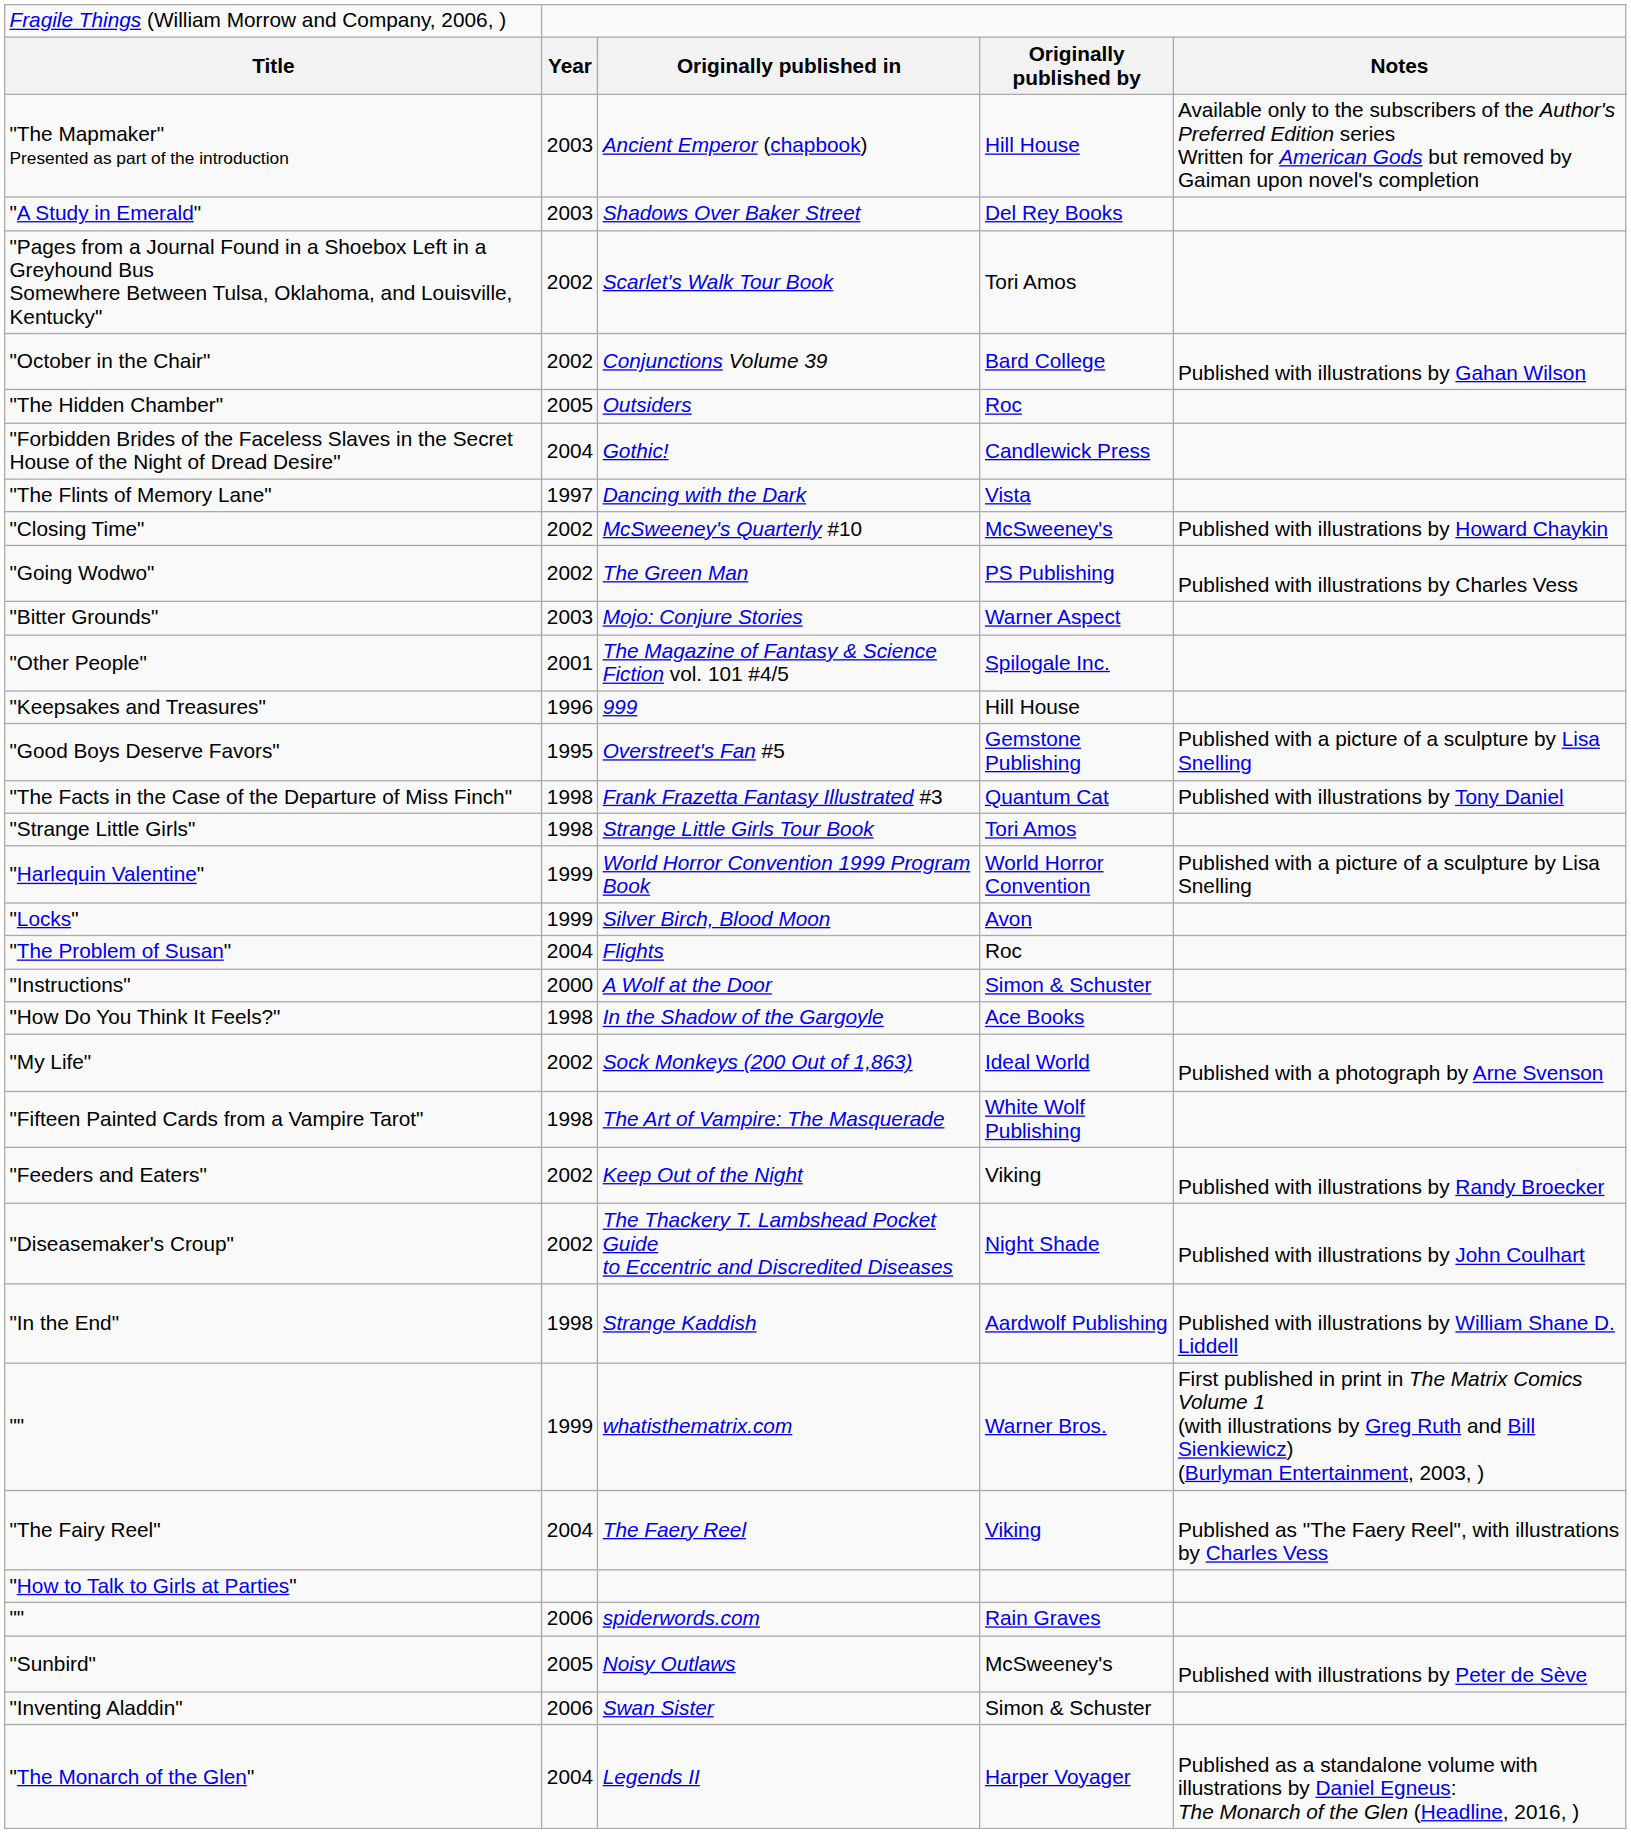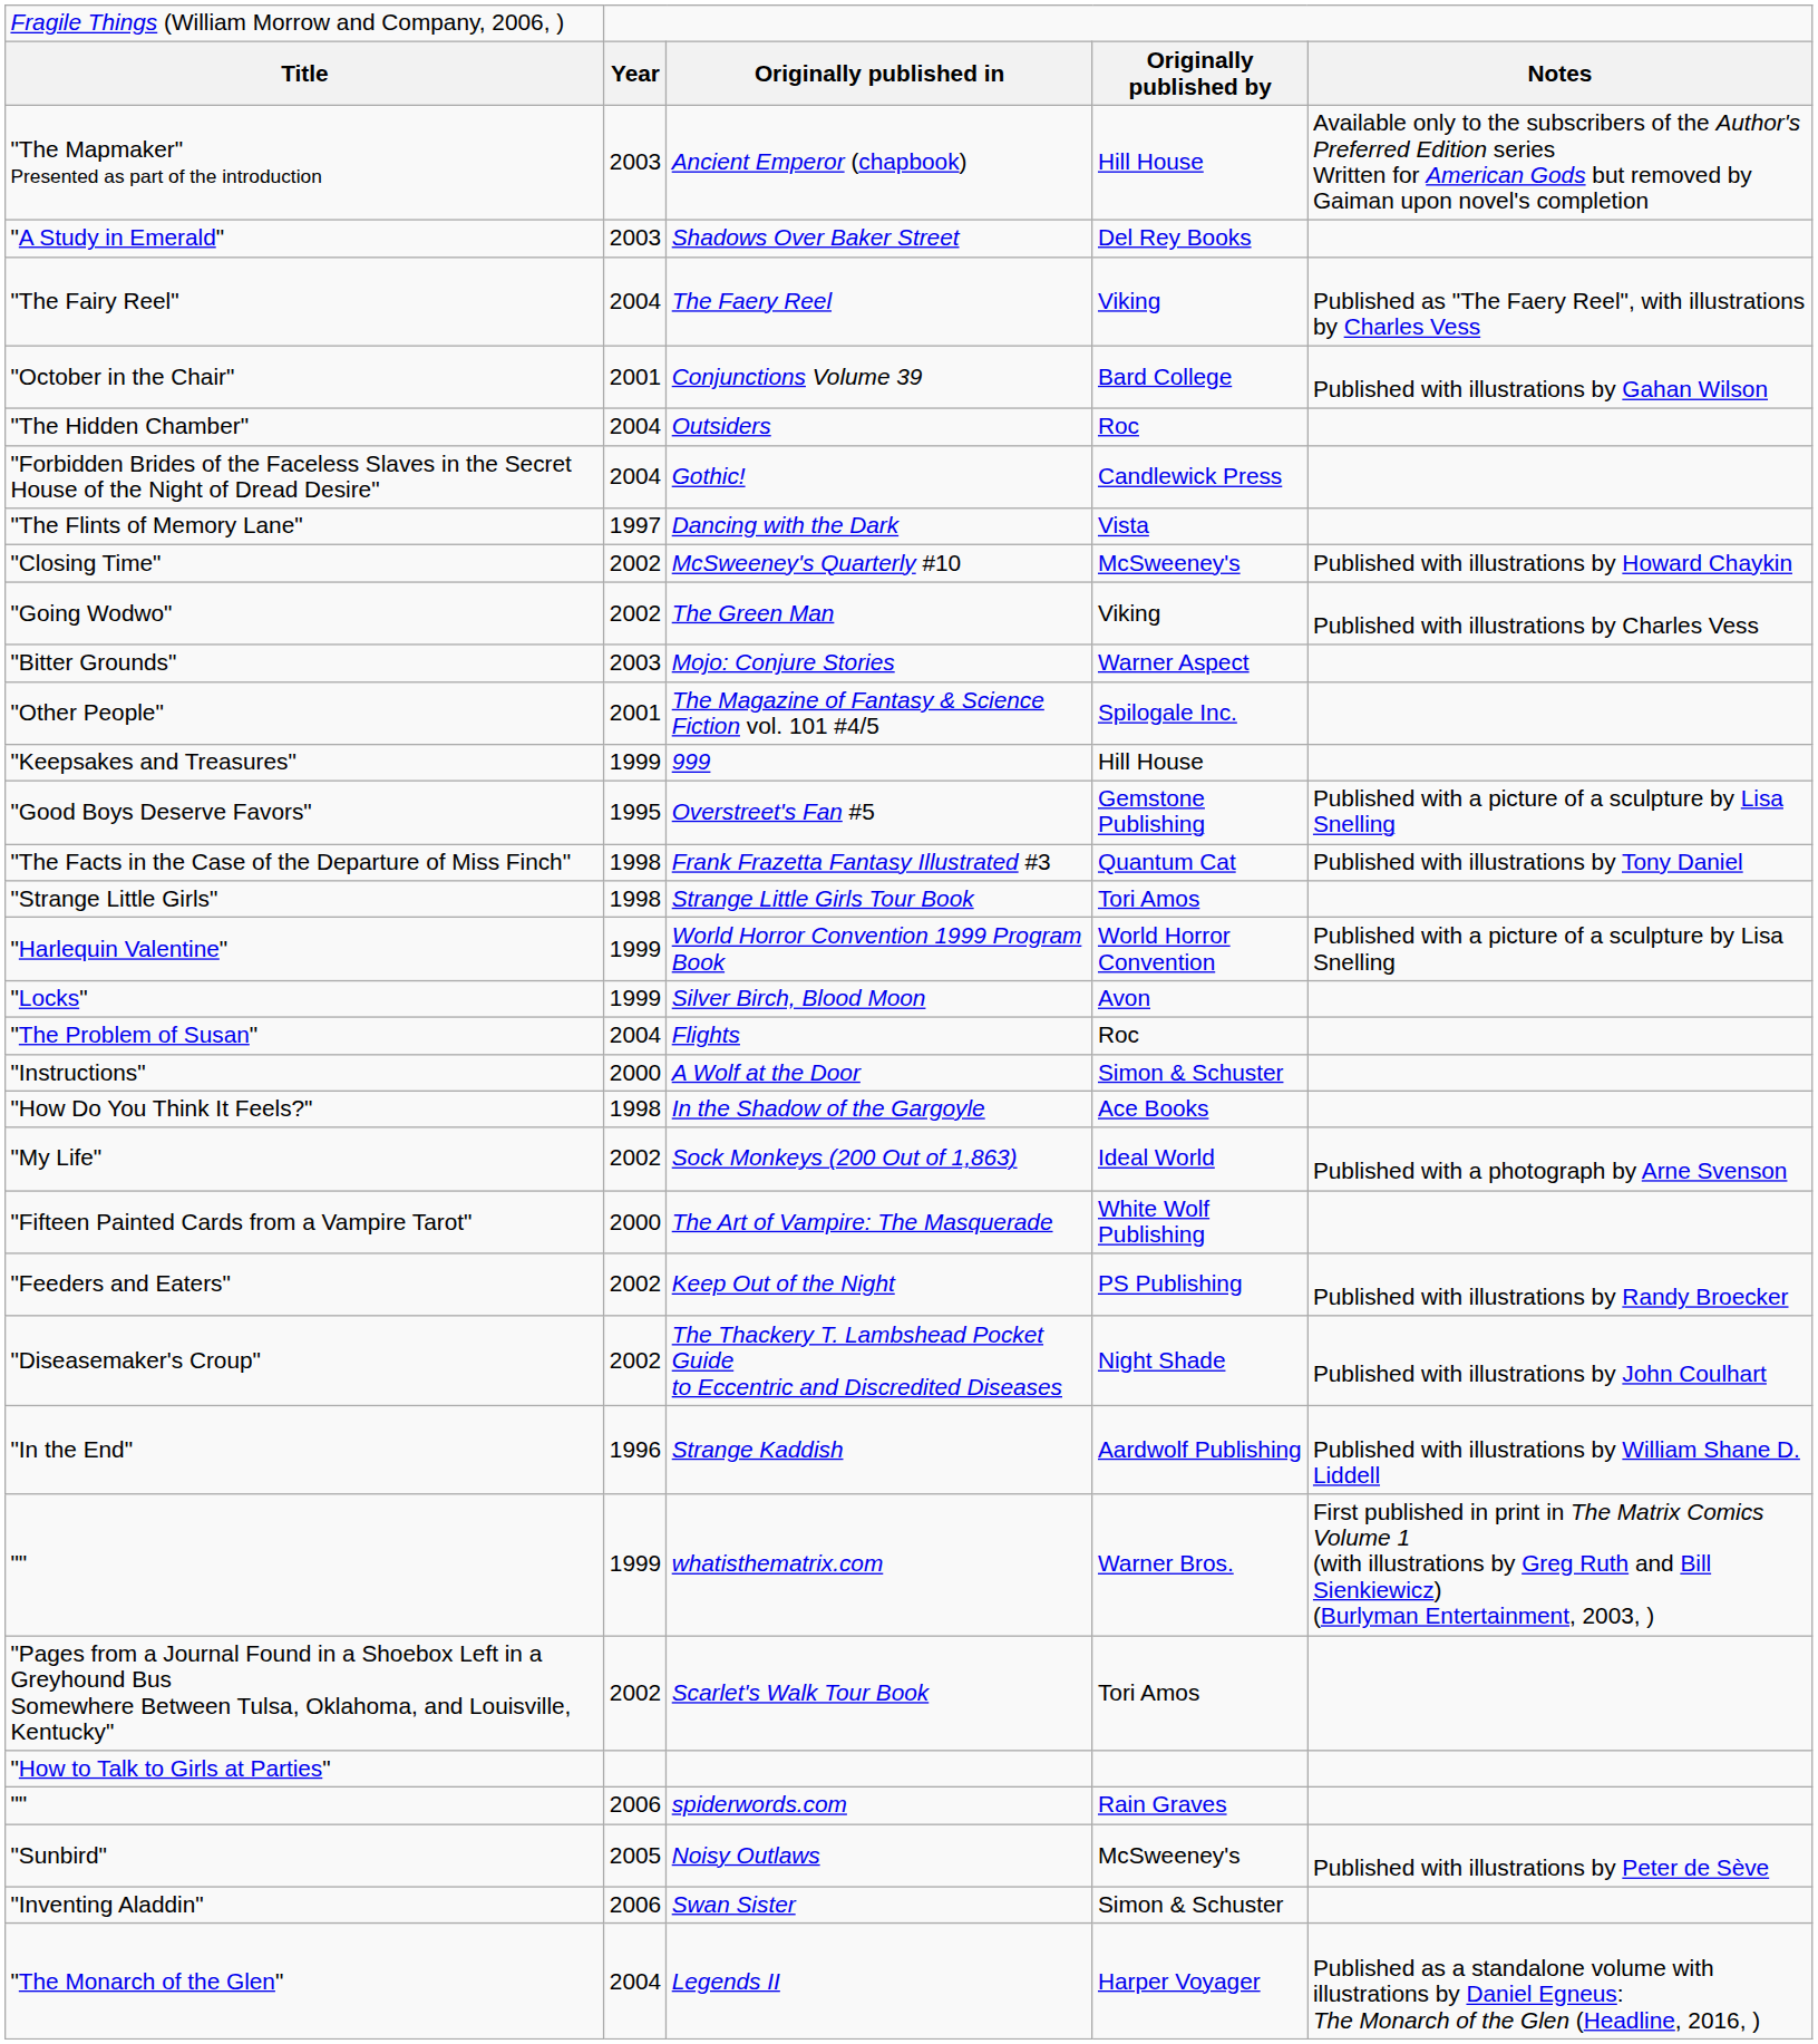 <table role="presentation" class="wikitable mw-collapsible autocollapse">
 <tr>
 <td><em><a href='#'>Fragile Things</a></em> (William Morrow and Company, 2006, )</td>
 </tr>
 <tr>
 <th>Title</th>
 <th>Year</th>
 <th>Originally published in</th>
 <th>Originally published by</th>
 <th>Notes</th>
 </tr>
 <tr>
 <td>"The Mapmaker"<br><small>Presented as part of the introduction</small></td>
 <td>2003</td>
 <td><em><a href='#'>Ancient Emperor</a></em> (<a href='#'>chapbook</a>)</td>
 <td><a href='#'>Hill House</a></td>
 <td>Available only to the subscribers of the <em>Author's Preferred Edition</em> series<br>Written for <em><a href='#'>American Gods</a></em> but removed by Gaiman upon novel's completion</td>
 </tr>
 <tr>
 <td>"<a href='#'>A Study in Emerald</a>"</td>
 <td>2003</td>
 <td><em><a href='#'>Shadows Over Baker Street</a></em></td>
 <td><a href='#'>Del Rey Books</a></td>
 <td></td>
 </tr>
 <tr>
-<td>"Pages from a Journal Found in a Shoebox Left in a Greyhound Bus<br>Somewhere Between Tulsa, Oklahoma, and Louisville, Kentucky"</td>
-<td>2002</td>
-<td><em><a href='#'>Scarlet's Walk Tour Book</a></em></td>
-<td>Tori Amos</td>
-<td></td>
+<td>"The Fairy Reel"</td>
+<td>2004</td>
+<td><em><a href='#'>The Faery Reel</a></em></td>
+<td><a href='#'>Viking</a></td>
+<td><br>Published as "The Faery Reel", with illustrations by <a href='#'>Charles Vess</a></td>
 </tr>
 <tr>
 <td>"October in the Chair"</td>
-<td>2002</td>
+<td>2001</td>
 <td><em><a href='#'>Conjunctions</a> Volume 39</em></td>
 <td><a href='#'>Bard College</a></td>
 <td><br>Published with illustrations by <a href='#'>Gahan Wilson</a></td>
 </tr>
 <tr>
 <td>"The Hidden Chamber"</td>
-<td>2005</td>
+<td>2004</td>
 <td><em><a href='#'>Outsiders</a></em></td>
 <td><a href='#'>Roc</a></td>
 <td></td>
 </tr>
 <tr>
 <td>"Forbidden Brides of the Faceless Slaves in the Secret House of the Night of Dread Desire"</td>
 <td>2004</td>
 <td><em><a href='#'>Gothic!</a></em></td>
 <td><a href='#'>Candlewick Press</a></td>
 <td></td>
 </tr>
 <tr>
 <td>"The Flints of Memory Lane"</td>
 <td>1997</td>
 <td><em><a href='#'>Dancing with the Dark</a></em></td>
 <td><a href='#'>Vista</a></td>
 <td></td>
 </tr>
 <tr>
 <td>"Closing Time"</td>
 <td>2002</td>
 <td><em><a href='#'>McSweeney's Quarterly</a></em> #10</td>
 <td><a href='#'>McSweeney's</a></td>
 <td>Published with illustrations by <a href='#'>Howard Chaykin</a></td>
 </tr>
 <tr>
 <td>"Going Wodwo"</td>
 <td>2002</td>
 <td><em><a href='#'>The Green Man</a></em></td>
-<td><a href='#'>PS Publishing</a></td>
+<td>Viking</td>
 <td><br>Published with illustrations by Charles Vess</td>
 </tr>
 <tr>
 <td>"Bitter Grounds"</td>
 <td>2003</td>
 <td><em><a href='#'>Mojo: Conjure Stories</a></em></td>
 <td><a href='#'>Warner Aspect</a></td>
 <td></td>
 </tr>
 <tr>
 <td>"Other People"</td>
 <td>2001</td>
 <td><em><a href='#'>The Magazine of Fantasy & Science Fiction</a></em> vol. 101 #4/5</td>
 <td><a href='#'>Spilogale Inc.</a></td>
 <td></td>
 </tr>
 <tr>
 <td>"Keepsakes and Treasures"</td>
-<td>1996</td>
+<td>1999</td>
 <td><em><a href='#'>999</a></em></td>
 <td>Hill House</td>
 <td></td>
 </tr>
 <tr>
 <td>"Good Boys Deserve Favors"</td>
 <td>1995</td>
 <td><em><a href='#'>Overstreet's Fan</a></em> #5</td>
 <td><a href='#'>Gemstone Publishing</a></td>
 <td>Published with a picture of a sculpture by <a href='#'>Lisa Snelling</a></td>
 </tr>
 <tr>
 <td>"The Facts in the Case of the Departure of Miss Finch"</td>
 <td>1998</td>
 <td><em><a href='#'>Frank Frazetta Fantasy Illustrated</a></em> #3</td>
 <td><a href='#'>Quantum Cat</a></td>
 <td>Published with illustrations by <a href='#'>Tony Daniel</a></td>
 </tr>
 <tr>
 <td>"Strange Little Girls"</td>
 <td>1998</td>
 <td><em><a href='#'>Strange Little Girls Tour Book</a></em></td>
 <td><a href='#'>Tori Amos</a></td>
 <td></td>
 </tr>
 <tr>
 <td>"<a href='#'>Harlequin Valentine</a>"</td>
 <td>1999</td>
 <td><em><a href='#'>World Horror Convention 1999 Program Book</a></em></td>
 <td><a href='#'>World Horror Convention</a></td>
 <td>Published with a picture of a sculpture by Lisa Snelling</td>
 </tr>
 <tr>
 <td>"<a href='#'>Locks</a>"</td>
 <td>1999</td>
 <td><em><a href='#'>Silver Birch, Blood Moon</a></em></td>
 <td><a href='#'>Avon</a></td>
 <td></td>
 </tr>
 <tr>
 <td>"<a href='#'>The Problem of Susan</a>"</td>
 <td>2004</td>
 <td><em><a href='#'>Flights</a></em></td>
 <td>Roc</td>
 <td></td>
 </tr>
 <tr>
 <td>"Instructions"</td>
 <td>2000</td>
 <td><em><a href='#'>A Wolf at the Door</a></em></td>
 <td><a href='#'>Simon & Schuster</a></td>
 <td></td>
 </tr>
 <tr>
 <td>"How Do You Think It Feels?"</td>
 <td>1998</td>
 <td><em><a href='#'>In the Shadow of the Gargoyle</a></em></td>
 <td><a href='#'>Ace Books</a></td>
 <td></td>
 </tr>
 <tr>
 <td>"My Life"</td>
 <td>2002</td>
 <td><em><a href='#'>Sock Monkeys (200 Out of 1,863)</a></em></td>
 <td><a href='#'>Ideal World</a></td>
 <td><br>Published with a photograph by <a href='#'>Arne Svenson</a></td>
 </tr>
 <tr>
 <td>"Fifteen Painted Cards from a Vampire Tarot"</td>
-<td>1998</td>
+<td>2000</td>
 <td><em><a href='#'>The Art of Vampire: The Masquerade</a></em></td>
 <td><a href='#'>White Wolf Publishing</a></td>
 <td></td>
 </tr>
 <tr>
 <td>"Feeders and Eaters"</td>
 <td>2002</td>
 <td><em><a href='#'>Keep Out of the Night</a></em></td>
-<td>Viking</td>
+<td><a href='#'>PS Publishing</a></td>
 <td><br>Published with illustrations by <a href='#'>Randy Broecker</a></td>
 </tr>
 <tr>
 <td>"Diseasemaker's Croup"</td>
 <td>2002</td>
 <td><em><a href='#'>The Thackery T. Lambshead Pocket Guide<br>to Eccentric and Discredited Diseases</a></em></td>
 <td><a href='#'>Night Shade</a></td>
 <td><br>Published with illustrations by <a href='#'>John Coulhart</a></td>
 </tr>
 <tr>
 <td>"In the End"</td>
-<td>1998</td>
+<td>1996</td>
 <td><em><a href='#'>Strange Kaddish</a></em></td>
 <td><a href='#'>Aardwolf Publishing</a></td>
 <td><br>Published with illustrations by <a href='#'>William Shane D. Liddell</a></td>
 </tr>
 <tr>
 <td>""</td>
 <td>1999</td>
 <td><em><a href='#'>whatisthematrix.com</a></em></td>
 <td><a href='#'>Warner Bros.</a></td>
 <td>First published in print in <em>The Matrix Comics Volume 1</em><br>(with illustrations by <a href='#'>Greg Ruth</a> and <a href='#'>Bill Sienkiewicz</a>)<br>(<a href='#'>Burlyman Entertainment</a>, 2003, )</td>
 </tr>
 <tr>
-<td>"The Fairy Reel"</td>
-<td>2004</td>
-<td><em><a href='#'>The Faery Reel</a></em></td>
-<td><a href='#'>Viking</a></td>
-<td><br>Published as "The Faery Reel", with illustrations by <a href='#'>Charles Vess</a></td>
+<td>"Pages from a Journal Found in a Shoebox Left in a Greyhound Bus<br>Somewhere Between Tulsa, Oklahoma, and Louisville, Kentucky"</td>
+<td>2002</td>
+<td><em><a href='#'>Scarlet's Walk Tour Book</a></em></td>
+<td>Tori Amos</td>
+<td></td>
 </tr>
 <tr>
 <td>"<a href='#'>How to Talk to Girls at Parties</a>"</td>
 <td></td>
 <td></td>
 <td></td>
 <td></td>
 </tr>
 <tr>
 <td>""</td>
 <td>2006</td>
 <td><em><a href='#'>spiderwords.com</a></em></td>
 <td><a href='#'>Rain Graves</a></td>
 <td></td>
 </tr>
 <tr>
 <td>"Sunbird"</td>
 <td>2005</td>
 <td><em><a href='#'>Noisy Outlaws</a></em></td>
 <td>McSweeney's</td>
 <td><br>Published with illustrations by <a href='#'>Peter de Sève</a></td>
 </tr>
 <tr>
 <td>"Inventing Aladdin"</td>
 <td>2006</td>
 <td><em><a href='#'>Swan Sister</a></em></td>
 <td>Simon & Schuster</td>
 <td></td>
 </tr>
 <tr>
 <td>"<a href='#'>The Monarch of the Glen</a>"</td>
 <td>2004</td>
 <td><em><a href='#'>Legends II</a></em></td>
 <td><a href='#'>Harper Voyager</a></td>
 <td><br>Published as a standalone volume with illustrations by <a href='#'>Daniel Egneus</a>:<br><em>The Monarch of the Glen</em> (<a href='#'>Headline</a>, 2016, )</td>
 </tr>
 </table>
